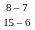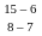 <table style="text-align:center">
 <tr>
 <th width=200></th>
 <th width=100></th>
 <th width=200></th>
 </tr>
 <tr>
 <td align=right><strong></strong></td>
-<td>8 – 7</td>
+<td>15 – 6</td>
 <td align=left></td>
 </tr>
 <tr>
 <td align=right><strong></strong></td>
-<td>15 – 6</td>
+<td>8 – 7</td>
 <td align=left></td>
 </tr>
 </table>
